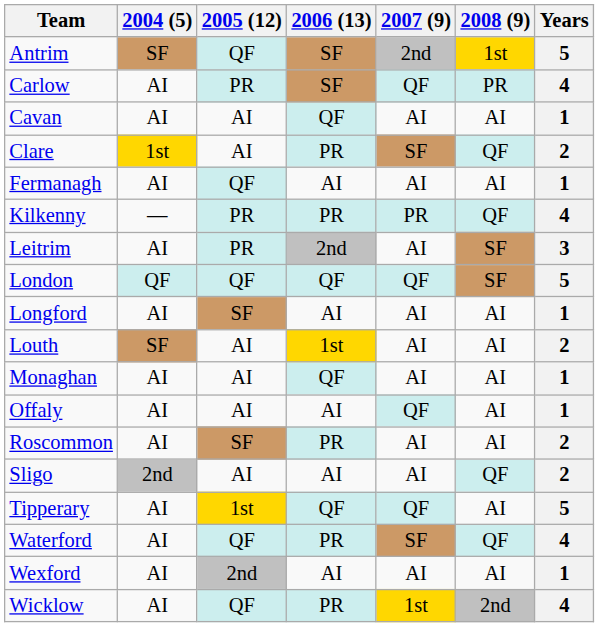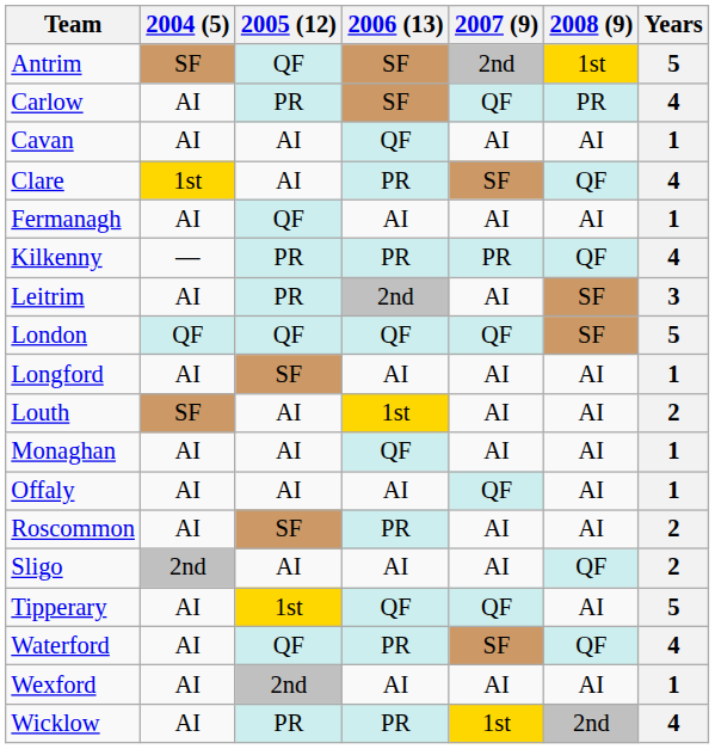 <table class="wikitable sortable" style="text-align:center">
 <tr>
 <th>Team</th>
 <th><a href='#'>2004</a> (5)</th>
 <th><a href='#'>2005</a> (12)</th>
 <th><a href='#'>2006</a> (13)</th>
 <th><a href='#'>2007</a> (9)</th>
 <th><a href='#'>2008</a> (9)</th>
 <th>Years</th>
 </tr>
 <tr>
 <td align="left"> <a href='#'>Antrim</a></td>
 <td bgcolor="#cc9966">SF</td>
 <td bgcolor="#cceeee">QF</td>
 <td bgcolor="#cc9966">SF</td>
 <td bgcolor="silver">2nd</td>
 <td bgcolor="gold">1st</td>
 <th>5</th>
 </tr>
 <tr>
 <td align="left"> <a href='#'>Carlow</a></td>
 <td>AI</td>
 <td bgcolor="#cceeee">PR</td>
 <td bgcolor="#cc9966">SF</td>
 <td bgcolor="#cceeee">QF</td>
 <td bgcolor="#cceeee">PR</td>
 <th>4</th>
 </tr>
 <tr>
 <td align="left"> <a href='#'>Cavan</a></td>
 <td>AI</td>
 <td>AI</td>
 <td bgcolor="#cceeee">QF</td>
 <td>AI</td>
 <td>AI</td>
 <th>1</th>
 </tr>
 <tr>
 <td align="left"> <a href='#'>Clare</a></td>
 <td bgcolor="gold">1st</td>
 <td>AI</td>
 <td bgcolor="#cceeee">PR</td>
 <td bgcolor="#cc9966">SF</td>
 <td bgcolor="#cceeee">QF</td>
-<th>2</th>
+<th>4</th>
 </tr>
 <tr>
 <td align="left"> <a href='#'>Fermanagh</a></td>
 <td>AI</td>
 <td bgcolor="#cceeee">QF</td>
 <td>AI</td>
 <td>AI</td>
 <td>AI</td>
 <th>1</th>
 </tr>
 <tr>
 <td align="left"> <a href='#'>Kilkenny</a></td>
 <td>—</td>
 <td bgcolor="#cceeee">PR</td>
 <td bgcolor="#cceeee">PR</td>
 <td bgcolor="#cceeee">PR</td>
 <td bgcolor="#cceeee">QF</td>
 <th>4</th>
 </tr>
 <tr>
 <td align="left"> <a href='#'>Leitrim</a></td>
 <td>AI</td>
 <td bgcolor="#cceeee">PR</td>
 <td bgcolor="silver">2nd</td>
 <td>AI</td>
 <td bgcolor="#cc9966">SF</td>
 <th>3</th>
 </tr>
 <tr>
 <td align="left"> <a href='#'>London</a></td>
 <td bgcolor="#cceeee">QF</td>
 <td bgcolor="#cceeee">QF</td>
 <td bgcolor="#cceeee">QF</td>
 <td bgcolor="#cceeee">QF</td>
 <td bgcolor="#cc9966">SF</td>
 <th>5</th>
 </tr>
 <tr>
 <td align="left"> <a href='#'>Longford</a></td>
 <td>AI</td>
 <td bgcolor="#cc9966">SF</td>
 <td>AI</td>
 <td>AI</td>
 <td>AI</td>
 <th>1</th>
 </tr>
 <tr>
 <td align="left"> <a href='#'>Louth</a></td>
 <td bgcolor="#cc9966">SF</td>
 <td>AI</td>
 <td bgcolor="gold">1st</td>
 <td>AI</td>
 <td>AI</td>
 <th>2</th>
 </tr>
 <tr>
 <td align="left"> <a href='#'>Monaghan</a></td>
 <td>AI</td>
 <td>AI</td>
 <td bgcolor="#cceeee">QF</td>
 <td>AI</td>
 <td>AI</td>
 <th>1</th>
 </tr>
 <tr>
 <td align="left"> <a href='#'>Offaly</a></td>
 <td>AI</td>
 <td>AI</td>
 <td>AI</td>
 <td bgcolor="#cceeee">QF</td>
 <td>AI</td>
 <th>1</th>
 </tr>
 <tr>
 <td align="left"> <a href='#'>Roscommon</a></td>
 <td>AI</td>
 <td bgcolor="#cc9966">SF</td>
 <td bgcolor="#cceeee">PR</td>
 <td>AI</td>
 <td>AI</td>
 <th>2</th>
 </tr>
 <tr>
 <td align="left"> <a href='#'>Sligo</a></td>
 <td bgcolor="silver">2nd</td>
 <td>AI</td>
 <td>AI</td>
 <td>AI</td>
 <td bgcolor="#cceeee">QF</td>
 <th>2</th>
 </tr>
 <tr>
 <td align="left"> <a href='#'>Tipperary</a></td>
 <td>AI</td>
 <td bgcolor="gold">1st</td>
 <td bgcolor="#cceeee">QF</td>
 <td bgcolor="#cceeee">QF</td>
 <td>AI</td>
 <th>5</th>
 </tr>
 <tr>
 <td align="left"> <a href='#'>Waterford</a></td>
 <td>AI</td>
 <td bgcolor="#cceeee">QF</td>
 <td bgcolor="#cceeee">PR</td>
 <td bgcolor="#cc9966">SF</td>
 <td bgcolor="#cceeee">QF</td>
 <th>4</th>
 </tr>
 <tr>
 <td align="left"> <a href='#'>Wexford</a></td>
 <td>AI</td>
 <td bgcolor="silver">2nd</td>
 <td>AI</td>
 <td>AI</td>
 <td>AI</td>
 <th>1</th>
 </tr>
 <tr>
 <td align="left"> <a href='#'>Wicklow</a></td>
 <td>AI</td>
-<td bgcolor="#cceeee">QF</td>
+<td bgcolor="#cceeee">PR</td>
 <td bgcolor="#cceeee">PR</td>
 <td bgcolor="gold">1st</td>
 <td bgcolor="silver">2nd</td>
 <th>4</th>
 </tr>
 </table>
